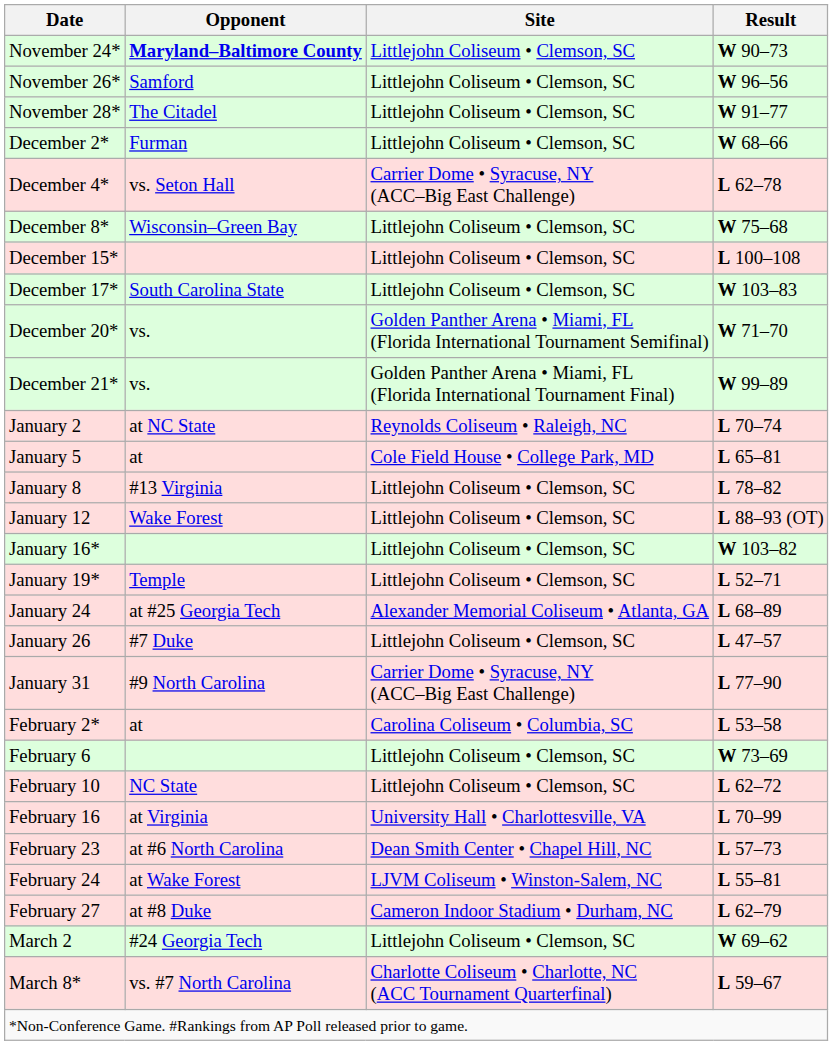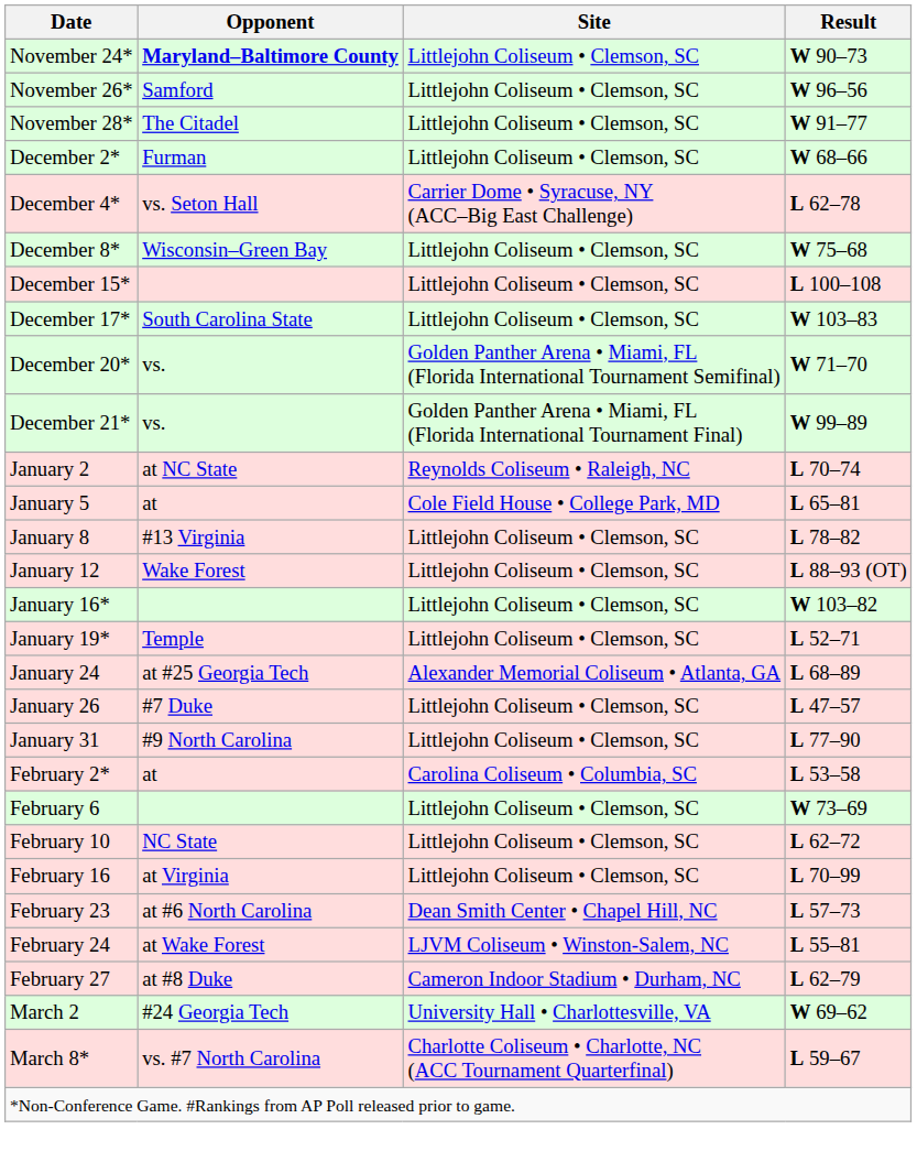 <table class="wikitable" style="font-size:95%;">
 <tr>
 <th>Date</th>
 <th>Opponent</th>
 <th> Site</th>
 <th>Result</th>
 </tr>
 <tr style="background: #ddffdd;">
 <td>November 24*</td>
 <td><strong><a href='#'>Maryland–Baltimore County</a></strong></td>
 <td><a href='#'>Littlejohn Coliseum</a> • <a href='#'>Clemson, SC</a></td>
 <td><strong>W</strong> 90–73</td>
 </tr>
 <tr style="background: #ddffdd;">
 <td>November 26*</td>
 <td><a href='#'>Samford</a></td>
 <td>Littlejohn Coliseum • Clemson, SC</td>
 <td><strong>W</strong> 96–56</td>
 </tr>
 <tr style="background: #ddffdd;">
 <td>November 28*</td>
 <td><a href='#'>The Citadel</a></td>
 <td>Littlejohn Coliseum • Clemson, SC</td>
 <td><strong>W</strong> 91–77</td>
 </tr>
 <tr style="background: #ddffdd;">
 <td>December 2*</td>
 <td><a href='#'>Furman</a></td>
 <td>Littlejohn Coliseum • Clemson, SC</td>
 <td><strong>W</strong> 68–66</td>
 </tr>
 <tr style="background: #ffdddd;">
 <td>December 4*</td>
 <td>vs. <a href='#'>Seton Hall</a></td>
 <td><a href='#'>Carrier Dome</a> • <a href='#'>Syracuse, NY</a><br>(ACC–Big East Challenge)</td>
 <td><strong>L</strong> 62–78</td>
 </tr>
 <tr style="background: #ddffdd;">
 <td>December 8*</td>
 <td><a href='#'>Wisconsin–Green Bay</a></td>
 <td>Littlejohn Coliseum • Clemson, SC</td>
 <td><strong>W</strong> 75–68</td>
 </tr>
 <tr style="background: #ffdddd;">
 <td>December 15*</td>
 <td></td>
 <td>Littlejohn Coliseum • Clemson, SC</td>
 <td><strong>L</strong> 100–108</td>
 </tr>
 <tr style="background: #ddffdd;">
 <td>December 17*</td>
 <td><a href='#'>South Carolina State</a></td>
 <td>Littlejohn Coliseum • Clemson, SC</td>
 <td><strong>W</strong> 103–83</td>
 </tr>
 <tr style="background: #ddffdd;">
 <td>December 20*</td>
 <td>vs. </td>
 <td><a href='#'>Golden Panther Arena</a> • <a href='#'>Miami, FL</a><br>(Florida International Tournament Semifinal)</td>
 <td><strong>W</strong> 71–70</td>
 </tr>
 <tr style="background: #ddffdd;">
 <td>December 21*</td>
 <td>vs. </td>
 <td>Golden Panther Arena • Miami, FL<br>(Florida International Tournament Final)</td>
 <td><strong>W</strong> 99–89</td>
 </tr>
 <tr style="background: #ffdddd;">
 <td>January 2</td>
 <td>at <a href='#'>NC State</a></td>
 <td><a href='#'>Reynolds Coliseum</a> • <a href='#'>Raleigh, NC</a></td>
 <td><strong>L</strong> 70–74</td>
 </tr>
 <tr style="background: #ffdddd;">
 <td>January 5</td>
 <td>at </td>
 <td><a href='#'>Cole Field House</a> • <a href='#'>College Park, MD</a></td>
 <td><strong>L</strong> 65–81</td>
 </tr>
 <tr style="background: #ffdddd;">
 <td>January 8</td>
 <td>#13 <a href='#'>Virginia</a></td>
 <td>Littlejohn Coliseum • Clemson, SC</td>
 <td><strong>L</strong> 78–82</td>
 </tr>
 <tr style="background: #ffdddd;">
 <td>January 12</td>
 <td><a href='#'>Wake Forest</a></td>
 <td>Littlejohn Coliseum • Clemson, SC</td>
 <td><strong>L</strong> 88–93 (OT)</td>
 </tr>
 <tr style="background: #ddffdd;">
 <td>January 16*</td>
 <td></td>
 <td>Littlejohn Coliseum • Clemson, SC</td>
 <td><strong>W</strong> 103–82</td>
 </tr>
 <tr style="background: #ffdddd;">
 <td>January 19*</td>
 <td><a href='#'>Temple</a></td>
 <td>Littlejohn Coliseum • Clemson, SC</td>
 <td><strong>L</strong> 52–71</td>
 </tr>
 <tr style="background: #ffdddd;">
 <td>January 24</td>
 <td>at #25 <a href='#'>Georgia Tech</a></td>
 <td><a href='#'>Alexander Memorial Coliseum</a> • <a href='#'>Atlanta, GA</a></td>
 <td><strong>L</strong> 68–89</td>
 </tr>
 <tr style="background: #ffdddd;">
 <td>January 26</td>
 <td>#7 <a href='#'>Duke</a></td>
 <td>Littlejohn Coliseum • Clemson, SC</td>
 <td><strong>L</strong> 47–57</td>
 </tr>
 <tr style="background: #ffdddd;">
 <td>January 31</td>
 <td>#9 <a href='#'>North Carolina</a></td>
-<td><a href='#'>Carrier Dome</a> • <a href='#'>Syracuse, NY</a><br>(ACC–Big East Challenge)</td>
+<td>Littlejohn Coliseum • Clemson, SC</td>
 <td><strong>L</strong> 77–90</td>
 </tr>
 <tr style="background: #ffdddd;">
 <td>February 2*</td>
 <td>at </td>
 <td><a href='#'>Carolina Coliseum</a> • <a href='#'>Columbia, SC</a></td>
 <td><strong>L</strong> 53–58</td>
 </tr>
 <tr style="background: #ddffdd;">
 <td>February 6</td>
 <td></td>
 <td>Littlejohn Coliseum • Clemson, SC</td>
 <td><strong>W</strong> 73–69</td>
 </tr>
 <tr style="background: #ffdddd;">
 <td>February 10</td>
 <td><a href='#'>NC State</a></td>
 <td>Littlejohn Coliseum • Clemson, SC</td>
 <td><strong>L</strong> 62–72</td>
 </tr>
 <tr style="background: #ffdddd;">
 <td>February 16</td>
 <td>at <a href='#'>Virginia</a></td>
-<td><a href='#'>University Hall</a> • <a href='#'>Charlottesville, VA</a></td>
+<td>Littlejohn Coliseum • Clemson, SC</td>
 <td><strong>L</strong> 70–99</td>
 </tr>
 <tr style="background: #ffdddd;">
 <td>February 23</td>
 <td>at #6 <a href='#'>North Carolina</a></td>
 <td><a href='#'>Dean Smith Center</a> • <a href='#'>Chapel Hill, NC</a></td>
 <td><strong>L</strong> 57–73</td>
 </tr>
 <tr style="background: #ffdddd;">
 <td>February 24</td>
 <td>at <a href='#'>Wake Forest</a></td>
 <td><a href='#'>LJVM Coliseum</a> • <a href='#'>Winston-Salem, NC</a></td>
 <td><strong>L</strong> 55–81</td>
 </tr>
 <tr style="background: #ffdddd;">
 <td>February 27</td>
 <td>at #8 <a href='#'>Duke</a></td>
 <td><a href='#'>Cameron Indoor Stadium</a> • <a href='#'>Durham, NC</a></td>
 <td><strong>L</strong> 62–79</td>
 </tr>
 <tr style="background: #ddffdd;">
 <td>March 2</td>
 <td>#24 <a href='#'>Georgia Tech</a></td>
-<td>Littlejohn Coliseum • Clemson, SC</td>
+<td><a href='#'>University Hall</a> • <a href='#'>Charlottesville, VA</a></td>
 <td><strong>W</strong> 69–62</td>
 </tr>
 <tr style="background: #ffdddd;">
 <td>March 8*</td>
 <td>vs. #7 <a href='#'>North Carolina</a></td>
 <td><a href='#'>Charlotte Coliseum</a> • <a href='#'>Charlotte, NC</a><br>(<a href='#'>ACC Tournament Quarterfinal</a>)</td>
 <td><strong>L</strong> 59–67</td>
 </tr>
 <tr style="background:#f9f9f9;">
 <td colspan=5><small>*Non-Conference Game. #Rankings from AP Poll released prior to game.</small></td>
 </tr>
 </table>
